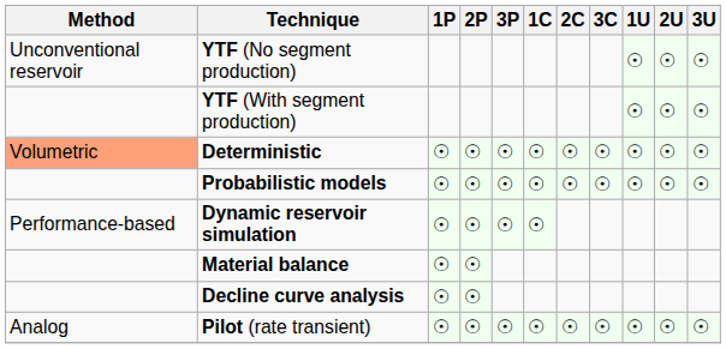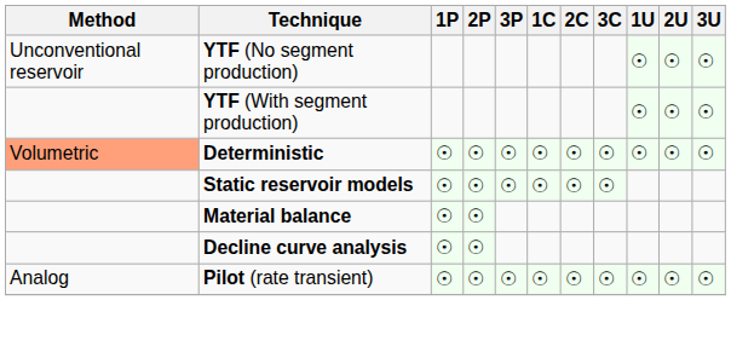 <table class="wikitable">
 <tr>
 <th scope="col" style="width: 175px;">Method</th>
 <th scope="col" style="width: 225px;">Technique</th>
 <th scope="col" style="width: 10px;">1P</th>
 <th scope="col" style="width: 10px;">2P</th>
 <th scope="col" style="width: 10px;">3P</th>
 <th scope="col" style="width: 10px;">1C</th>
 <th scope="col" style="width: 10px;">2C</th>
 <th scope="col" style="width: 10px;">3C</th>
 <th scope="col" style="width: 10px;">1U</th>
 <th scope="col" style="width: 10px;">2U</th>
 <th scope="col" style="width: 10px;">3U</th>
 </tr>
 <tr>
 <td>Unconventional reservoir</td>
 <td align=left><strong>YTF</strong> (No segment production)</td>
 <td></td>
 <td></td>
 <td></td>
 <td></td>
 <td></td>
 <td></td>
 <td style='background: #f0fff0;'>☉</td>
 <td style='background: #f0fff0;'>☉</td>
 <td style='background: #f0fff0;'>☉</td>
 </tr>
 <tr>
 <td></td>
 <td align=left><strong>YTF</strong> (With segment production)</td>
 <td></td>
 <td></td>
 <td></td>
 <td></td>
 <td></td>
 <td></td>
 <td style='background: #f0fff0;'>☉</td>
 <td style='background: #f0fff0;'>☉</td>
 <td style='background: #f0fff0;'>☉</td>
 </tr>
 <tr>
 <td style="background: lightsalmon;">Volumetric</td>
 <td align=left><strong>Deterministic</strong></td>
 <td style='background: #f0fff0;'>☉</td>
 <td style='background: #f0fff0;'>☉</td>
 <td style='background: #f0fff0;'>☉</td>
 <td style='background: #f0fff0;'>☉</td>
 <td style='background: #f0fff0;'>☉</td>
 <td style='background: #f0fff0;'>☉</td>
 <td style='background: #f0fff0;'>☉</td>
 <td style='background: #f0fff0;'>☉</td>
 <td style='background: #f0fff0;'>☉</td>
 </tr>
 <tr>
 <td></td>
-<td align=left><strong>Probabilistic models</strong></td>
+<td align=left><strong>Static reservoir models</strong></td>
 <td style='background: #f0fff0;'>☉</td>
 <td style='background: #f0fff0;'>☉</td>
 <td style='background: #f0fff0;'>☉</td>
 <td style='background: #f0fff0;'>☉</td>
 <td style='background: #f0fff0;'>☉</td>
 <td style='background: #f0fff0;'>☉</td>
-<td style='background: #f0fff0;'>☉</td>
-<td style='background: #f0fff0;'>☉</td>
-<td style='background: #f0fff0;'>☉</td>
-</tr>
-<tr>
-<td>Performance-based</td>
-<td align=left><strong>Dynamic reservoir simulation</strong></td>
-<td style='background: #f0fff0;'>☉</td>
-<td style='background: #f0fff0;'>☉</td>
-<td style='background: #f0fff0;'>☉</td>
-<td style='background: #f0fff0;'>☉</td>
-<td></td>
-<td></td>
 <td></td>
 <td></td>
 <td></td>
 </tr>
 <tr>
 <td></td>
 <td align=left><strong>Material balance</strong></td>
 <td style='background: #f0fff0;'>☉</td>
 <td style='background: #f0fff0;'>☉</td>
 <td></td>
 <td></td>
 <td></td>
 <td></td>
 <td></td>
 <td></td>
 <td></td>
 </tr>
 <tr>
 <td></td>
 <td align=left><strong>Decline curve analysis</strong></td>
 <td style='background: #f0fff0;'>☉</td>
 <td style='background: #f0fff0;'>☉</td>
 <td></td>
 <td></td>
 <td></td>
 <td></td>
 <td></td>
 <td></td>
 <td></td>
 </tr>
 <tr>
 <td>Analog</td>
 <td align=left><strong>Pilot</strong> (rate transient)</td>
 <td style='background: #f0fff0;'>☉</td>
 <td style='background: #f0fff0;'>☉</td>
 <td style='background: #f0fff0;'>☉</td>
 <td style='background: #f0fff0;'>☉</td>
 <td style='background: #f0fff0;'>☉</td>
 <td style='background: #f0fff0;'>☉</td>
 <td style='background: #f0fff0;'>☉</td>
 <td style='background: #f0fff0;'>☉</td>
 <td style='background: #f0fff0;'>☉</td>
 </tr>
 <tr>
 </tr>
 </table>
